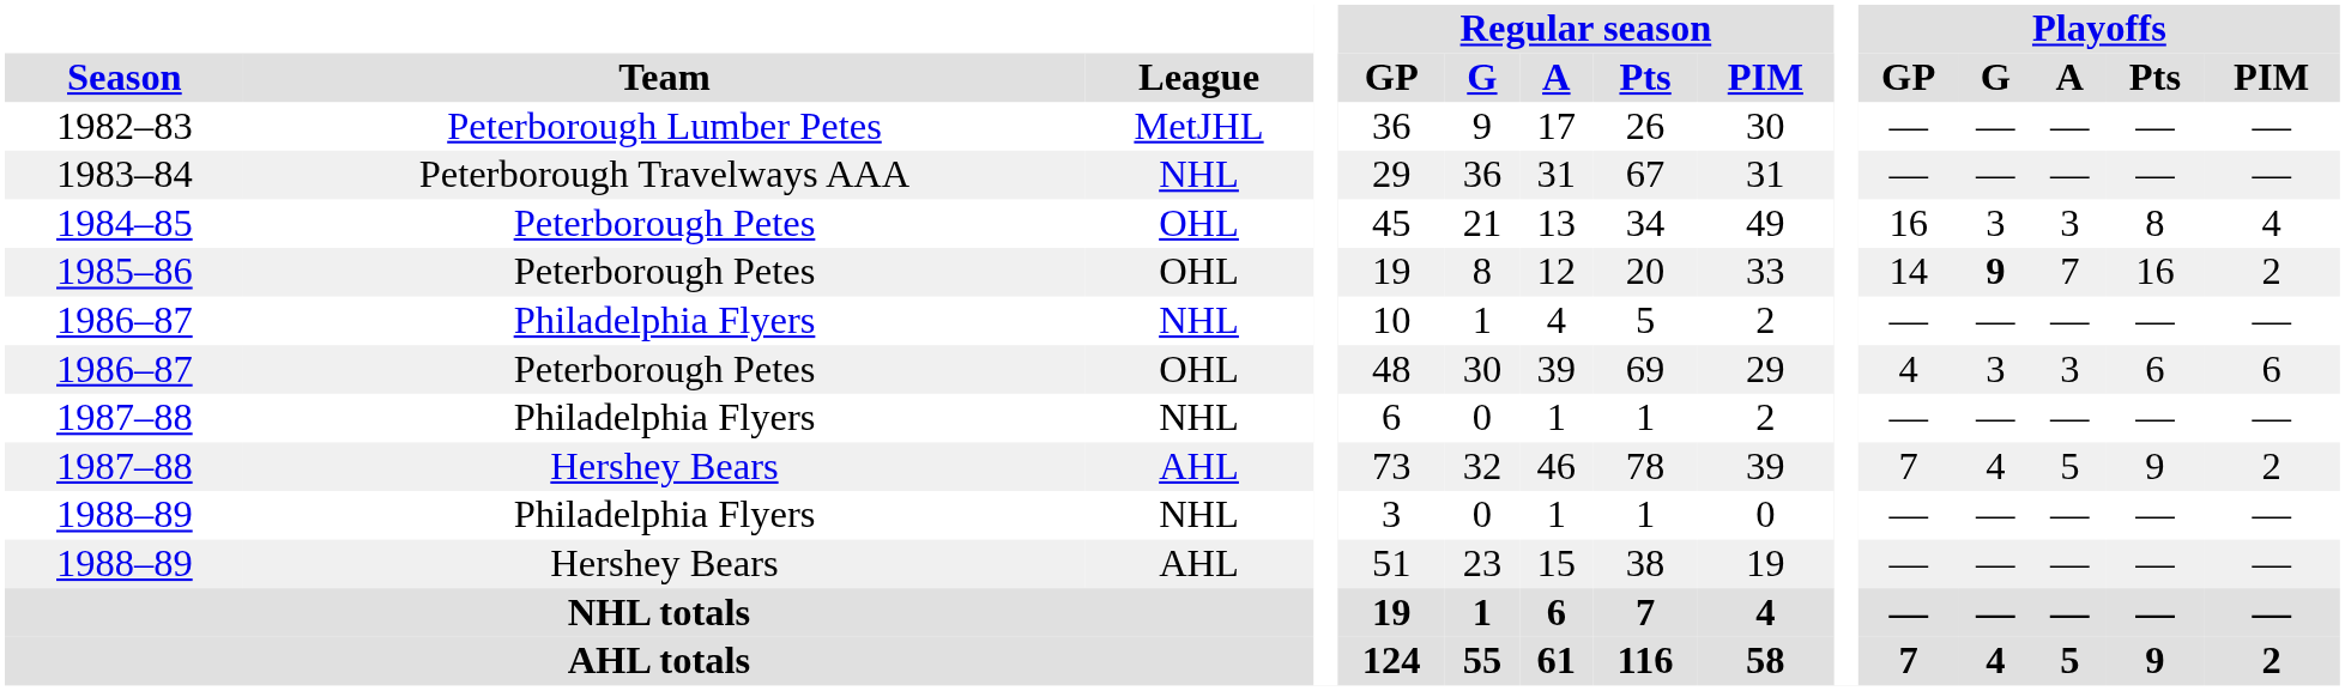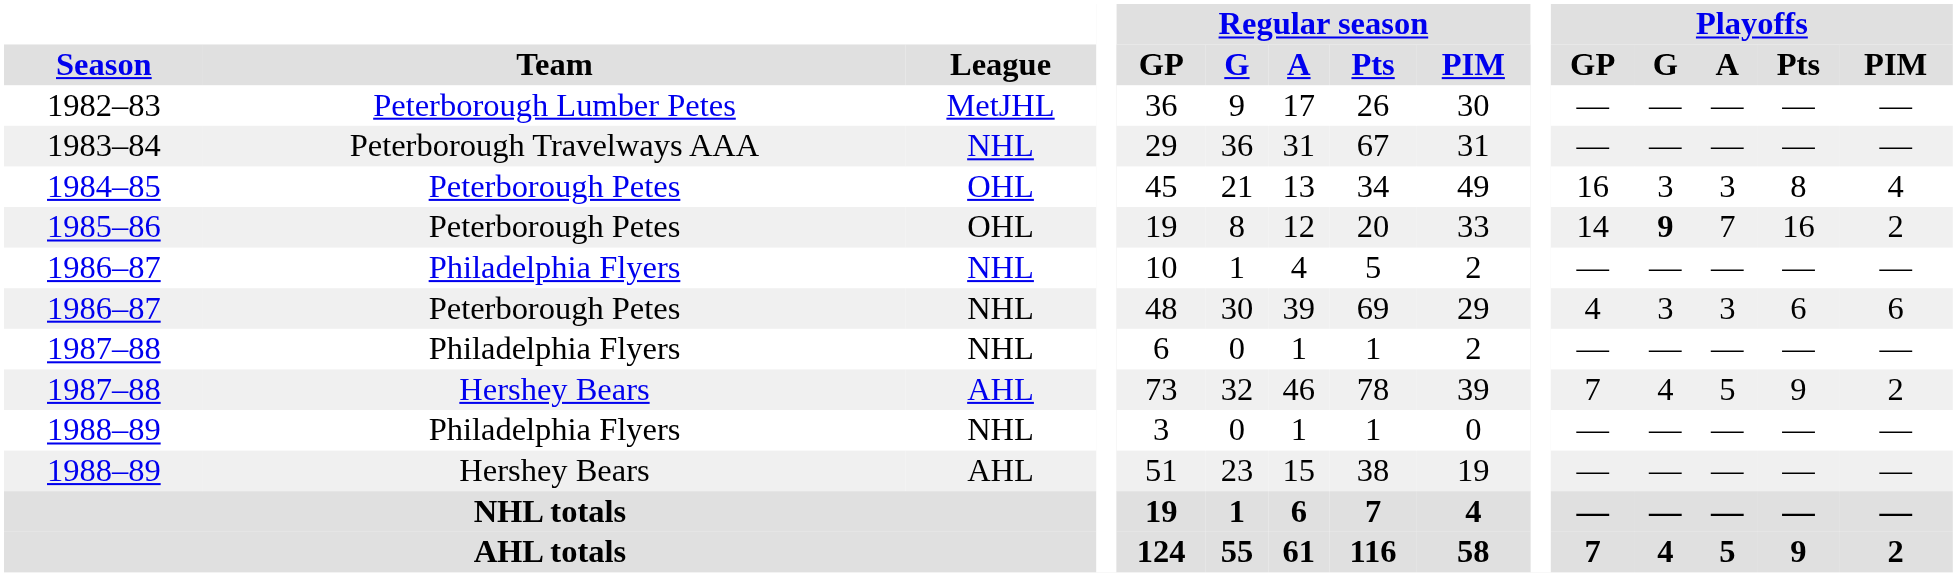 <table border="0" cellpadding="1" cellspacing="0" style="text-align:center; width:60em">
 <tr bgcolor="#e0e0e0">
 <th colspan="3" bgcolor="#ffffff"> </th>
 <th rowspan="99" bgcolor="#ffffff"> </th>
 <th colspan="5"><a href='#'>Regular season</a></th>
 <th rowspan="99" bgcolor="#ffffff"> </th>
 <th colspan="5"><a href='#'>Playoffs</a></th>
 </tr>
 <tr bgcolor="#e0e0e0">
 <th><a href='#'>Season</a></th>
 <th>Team</th>
 <th>League</th>
 <th>GP</th>
 <th><a href='#'>G</a></th>
 <th><a href='#'>A</a></th>
 <th><a href='#'>Pts</a></th>
 <th><a href='#'>PIM</a></th>
 <th>GP</th>
 <th>G</th>
 <th>A</th>
 <th>Pts</th>
 <th>PIM</th>
 </tr>
 <tr>
 <td>1982–83</td>
 <td><a href='#'>Peterborough Lumber Petes</a></td>
 <td><a href='#'>MetJHL</a></td>
 <td>36</td>
 <td>9</td>
 <td>17</td>
 <td>26</td>
 <td>30</td>
 <td>—</td>
 <td>—</td>
 <td>—</td>
 <td>—</td>
 <td>—</td>
 </tr>
 <tr bgcolor="#f0f0f0">
 <td>1983–84</td>
 <td>Peterborough Travelways AAA</td>
 <td><a href='#'>NHL</a></td>
 <td>29</td>
 <td>36</td>
 <td>31</td>
 <td>67</td>
 <td>31</td>
 <td>—</td>
 <td>—</td>
 <td>—</td>
 <td>—</td>
 <td>—</td>
 </tr>
 <tr>
 <td><a href='#'>1984–85</a></td>
 <td><a href='#'>Peterborough Petes</a></td>
 <td><a href='#'>OHL</a></td>
 <td>45</td>
 <td>21</td>
 <td>13</td>
 <td>34</td>
 <td>49</td>
 <td>16</td>
 <td>3</td>
 <td>3</td>
 <td>8</td>
 <td>4</td>
 </tr>
 <tr bgcolor="#f0f0f0">
 <td><a href='#'>1985–86</a></td>
 <td>Peterborough Petes</td>
 <td>OHL</td>
 <td>19</td>
 <td>8</td>
 <td>12</td>
 <td>20</td>
 <td>33</td>
 <td>14</td>
 <td><strong>9</strong></td>
 <td>7</td>
 <td>16</td>
 <td>2</td>
 </tr>
 <tr>
 <td><a href='#'>1986–87</a></td>
 <td><a href='#'>Philadelphia Flyers</a></td>
 <td><a href='#'>NHL</a></td>
 <td>10</td>
 <td>1</td>
 <td>4</td>
 <td>5</td>
 <td>2</td>
 <td>—</td>
 <td>—</td>
 <td>—</td>
 <td>—</td>
 <td>—</td>
 </tr>
 <tr bgcolor="#f0f0f0">
 <td><a href='#'>1986–87</a></td>
 <td>Peterborough Petes</td>
-<td>OHL</td>
+<td>NHL</td>
 <td>48</td>
 <td>30</td>
 <td>39</td>
 <td>69</td>
 <td>29</td>
 <td>4</td>
 <td>3</td>
 <td>3</td>
 <td>6</td>
 <td>6</td>
 </tr>
 <tr>
 <td><a href='#'>1987–88</a></td>
 <td>Philadelphia Flyers</td>
 <td>NHL</td>
 <td>6</td>
 <td>0</td>
 <td>1</td>
 <td>1</td>
 <td>2</td>
 <td>—</td>
 <td>—</td>
 <td>—</td>
 <td>—</td>
 <td>—</td>
 </tr>
 <tr bgcolor="#f0f0f0">
 <td><a href='#'>1987–88</a></td>
 <td><a href='#'>Hershey Bears</a></td>
 <td><a href='#'>AHL</a></td>
 <td>73</td>
 <td>32</td>
 <td>46</td>
 <td>78</td>
 <td>39</td>
 <td>7</td>
 <td>4</td>
 <td>5</td>
 <td>9</td>
 <td>2</td>
 </tr>
 <tr>
 <td><a href='#'>1988–89</a></td>
 <td>Philadelphia Flyers</td>
 <td>NHL</td>
 <td>3</td>
 <td>0</td>
 <td>1</td>
 <td>1</td>
 <td>0</td>
 <td>—</td>
 <td>—</td>
 <td>—</td>
 <td>—</td>
 <td>—</td>
 </tr>
 <tr bgcolor="#f0f0f0">
 <td><a href='#'>1988–89</a></td>
 <td>Hershey Bears</td>
 <td>AHL</td>
 <td>51</td>
 <td>23</td>
 <td>15</td>
 <td>38</td>
 <td>19</td>
 <td>—</td>
 <td>—</td>
 <td>—</td>
 <td>—</td>
 <td>—</td>
 </tr>
 <tr bgcolor="#e0e0e0">
 <th colspan="3">NHL totals</th>
 <th>19</th>
 <th>1</th>
 <th>6</th>
 <th>7</th>
 <th>4</th>
 <th>—</th>
 <th>—</th>
 <th>—</th>
 <th>—</th>
 <th>—</th>
 </tr>
 <tr bgcolor="#e0e0e0">
 <th colspan="3">AHL totals</th>
 <th>124</th>
 <th>55</th>
 <th>61</th>
 <th>116</th>
 <th>58</th>
 <th>7</th>
 <th>4</th>
 <th>5</th>
 <th>9</th>
 <th>2</th>
 </tr>
 </table>
